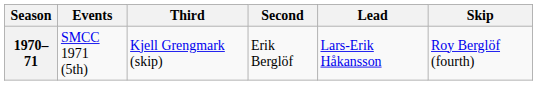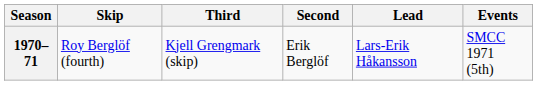 <table class="wikitable">
 <tr>
 <th scope="col">Season</th>
-<th scope="col">Events</th>
+<th scope="col">Skip</th>
 <th scope="col">Third</th>
 <th scope="col">Second</th>
 <th scope="col">Lead</th>
-<th scope="col">Skip</th>
+<th scope="col">Events</th>
 </tr>
 <tr>
 <th scope="row">1970–71</th>
-<td><a href='#'>SMCC</a> 1971 <br> (5th)</td>
+<td><a href='#'>Roy Berglöf</a> (fourth)</td>
 <td><a href='#'>Kjell Grengmark</a> (skip)</td>
 <td>Erik Berglöf</td>
 <td><a href='#'>Lars-Erik Håkansson</a></td>
-<td><a href='#'>Roy Berglöf</a> (fourth)</td>
+<td><a href='#'>SMCC</a> 1971 <br> (5th)</td>
 </tr>
 </table>
